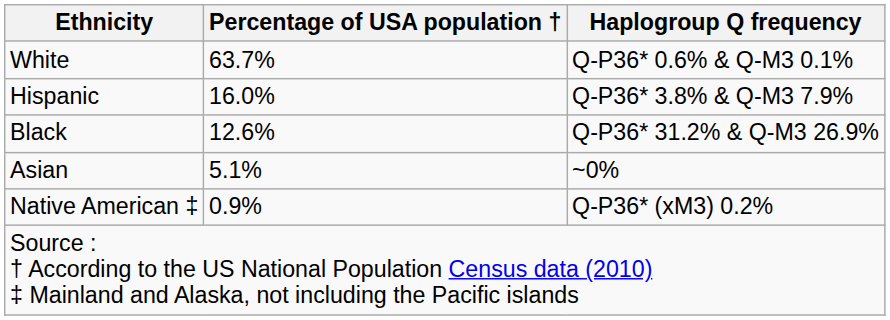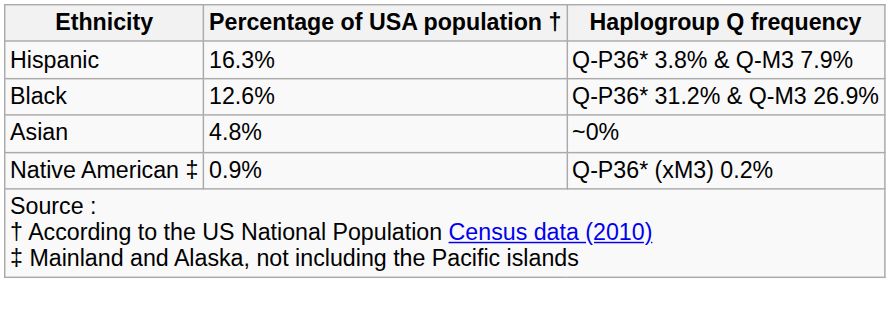 <table class="wikitable">
 <tr>
 <th>Ethnicity</th>
 <th>Percentage of USA population †</th>
 <th>Haplogroup Q frequency</th>
 </tr>
 <tr>
-<td>White</td>
-<td>63.7%</td>
-<td>Q-P36* 0.6% & Q-M3 0.1%</td>
-</tr>
-<tr>
 <td>Hispanic</td>
-<td>16.0%</td>
+<td>16.3%</td>
 <td>Q-P36* 3.8% & Q-M3 7.9%</td>
 </tr>
 <tr>
 <td>Black</td>
 <td>12.6%</td>
 <td>Q-P36* 31.2% & Q-M3 26.9%</td>
 </tr>
 <tr>
 <td>Asian</td>
-<td>5.1%</td>
+<td>4.8%</td>
 <td>~0%</td>
 </tr>
 <tr>
 <td>Native American ‡</td>
 <td>0.9%</td>
 <td>Q-P36* (xM3) 0.2%</td>
 </tr>
 <tr>
 <td colspan=3>Source :<br>† According to the US National Population <a href='#'>Census data (2010)</a><br>‡ Mainland and Alaska, not including the Pacific islands</td>
 </tr>
 </table>
